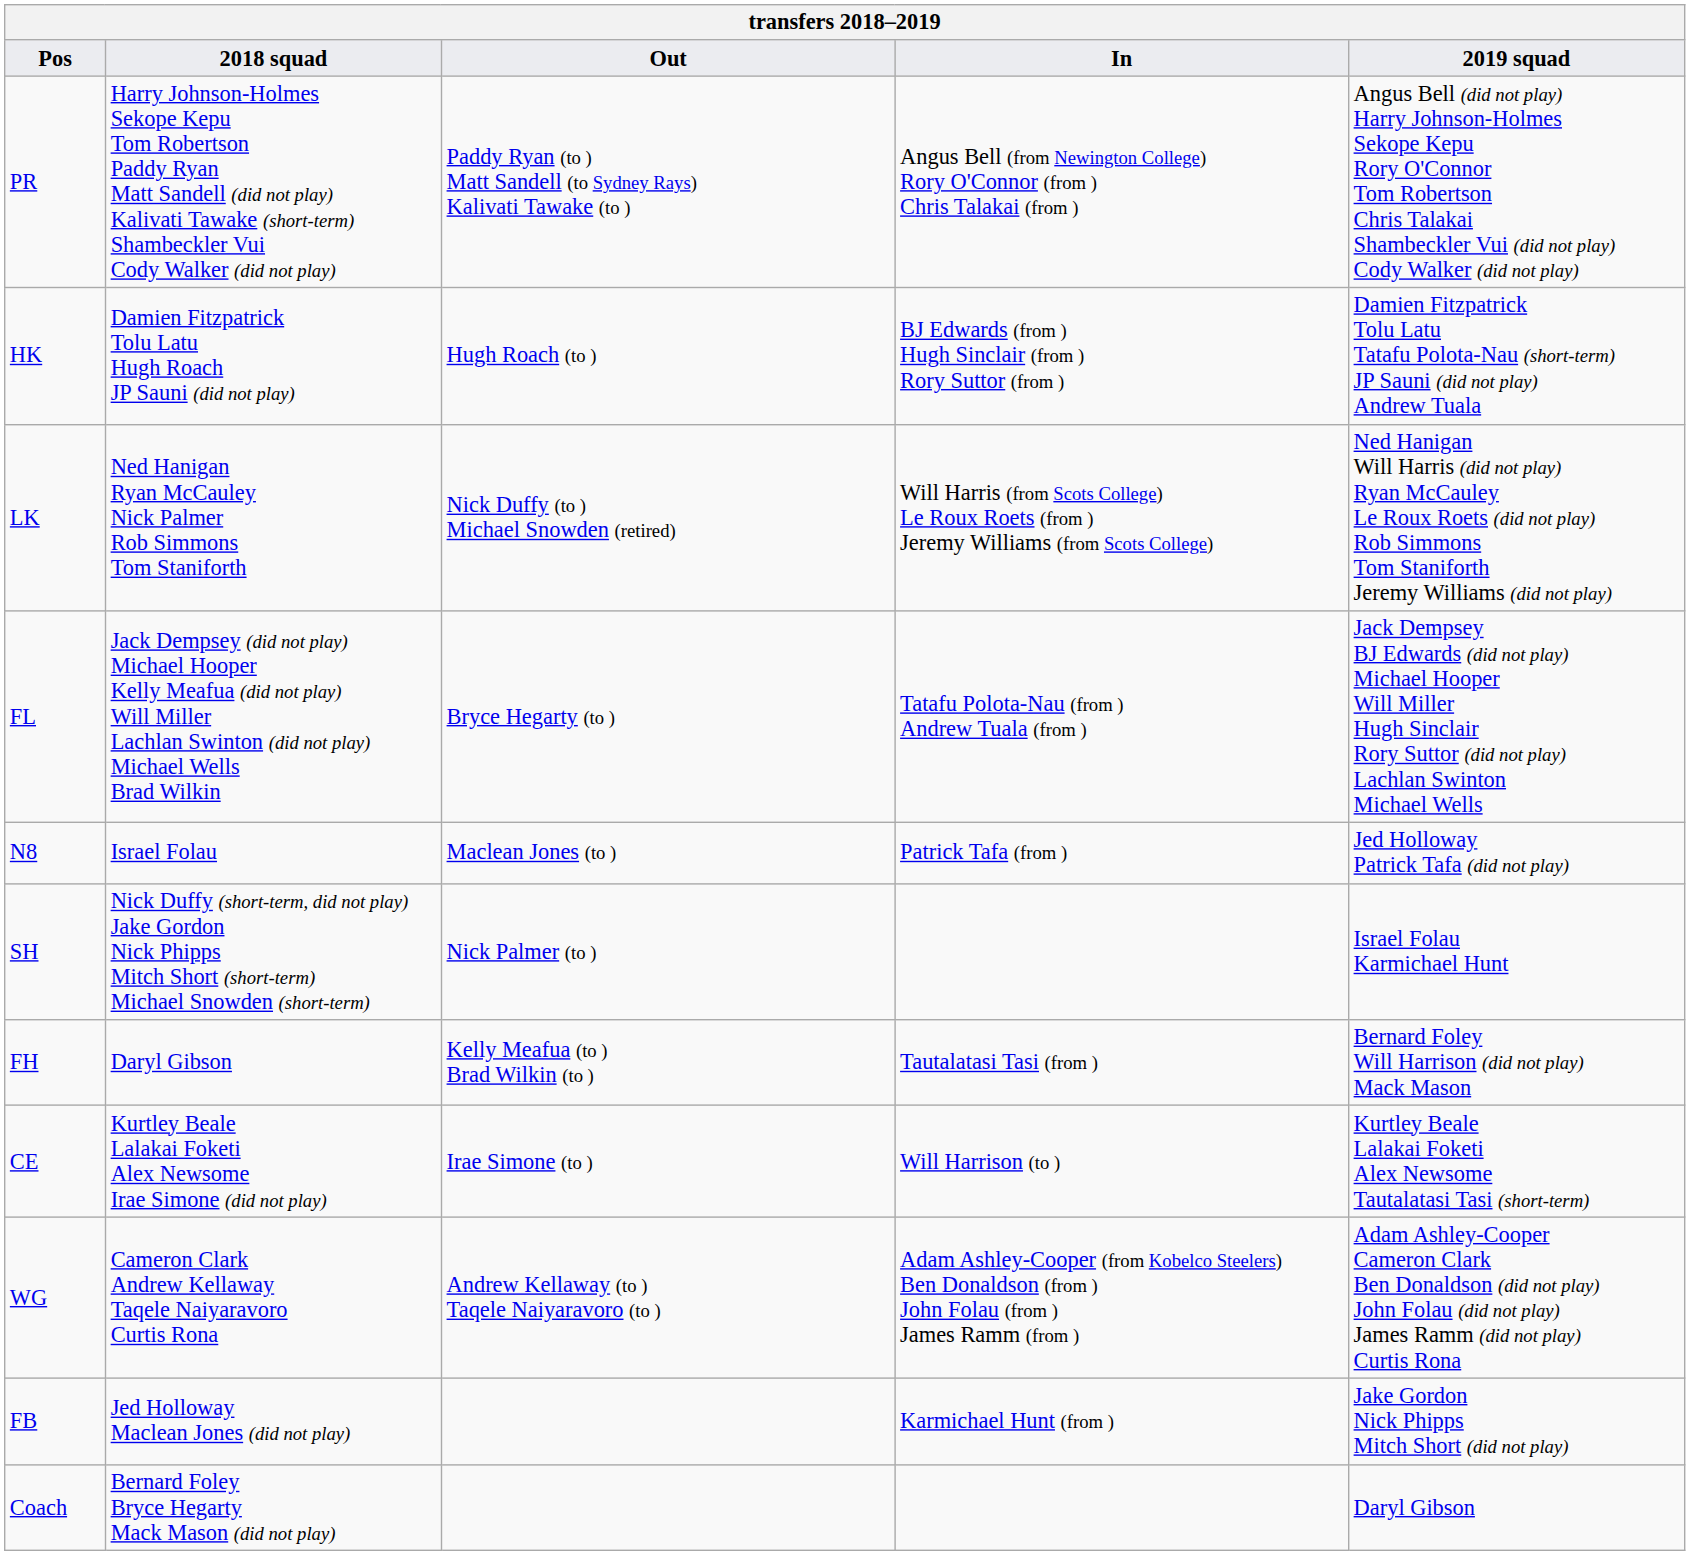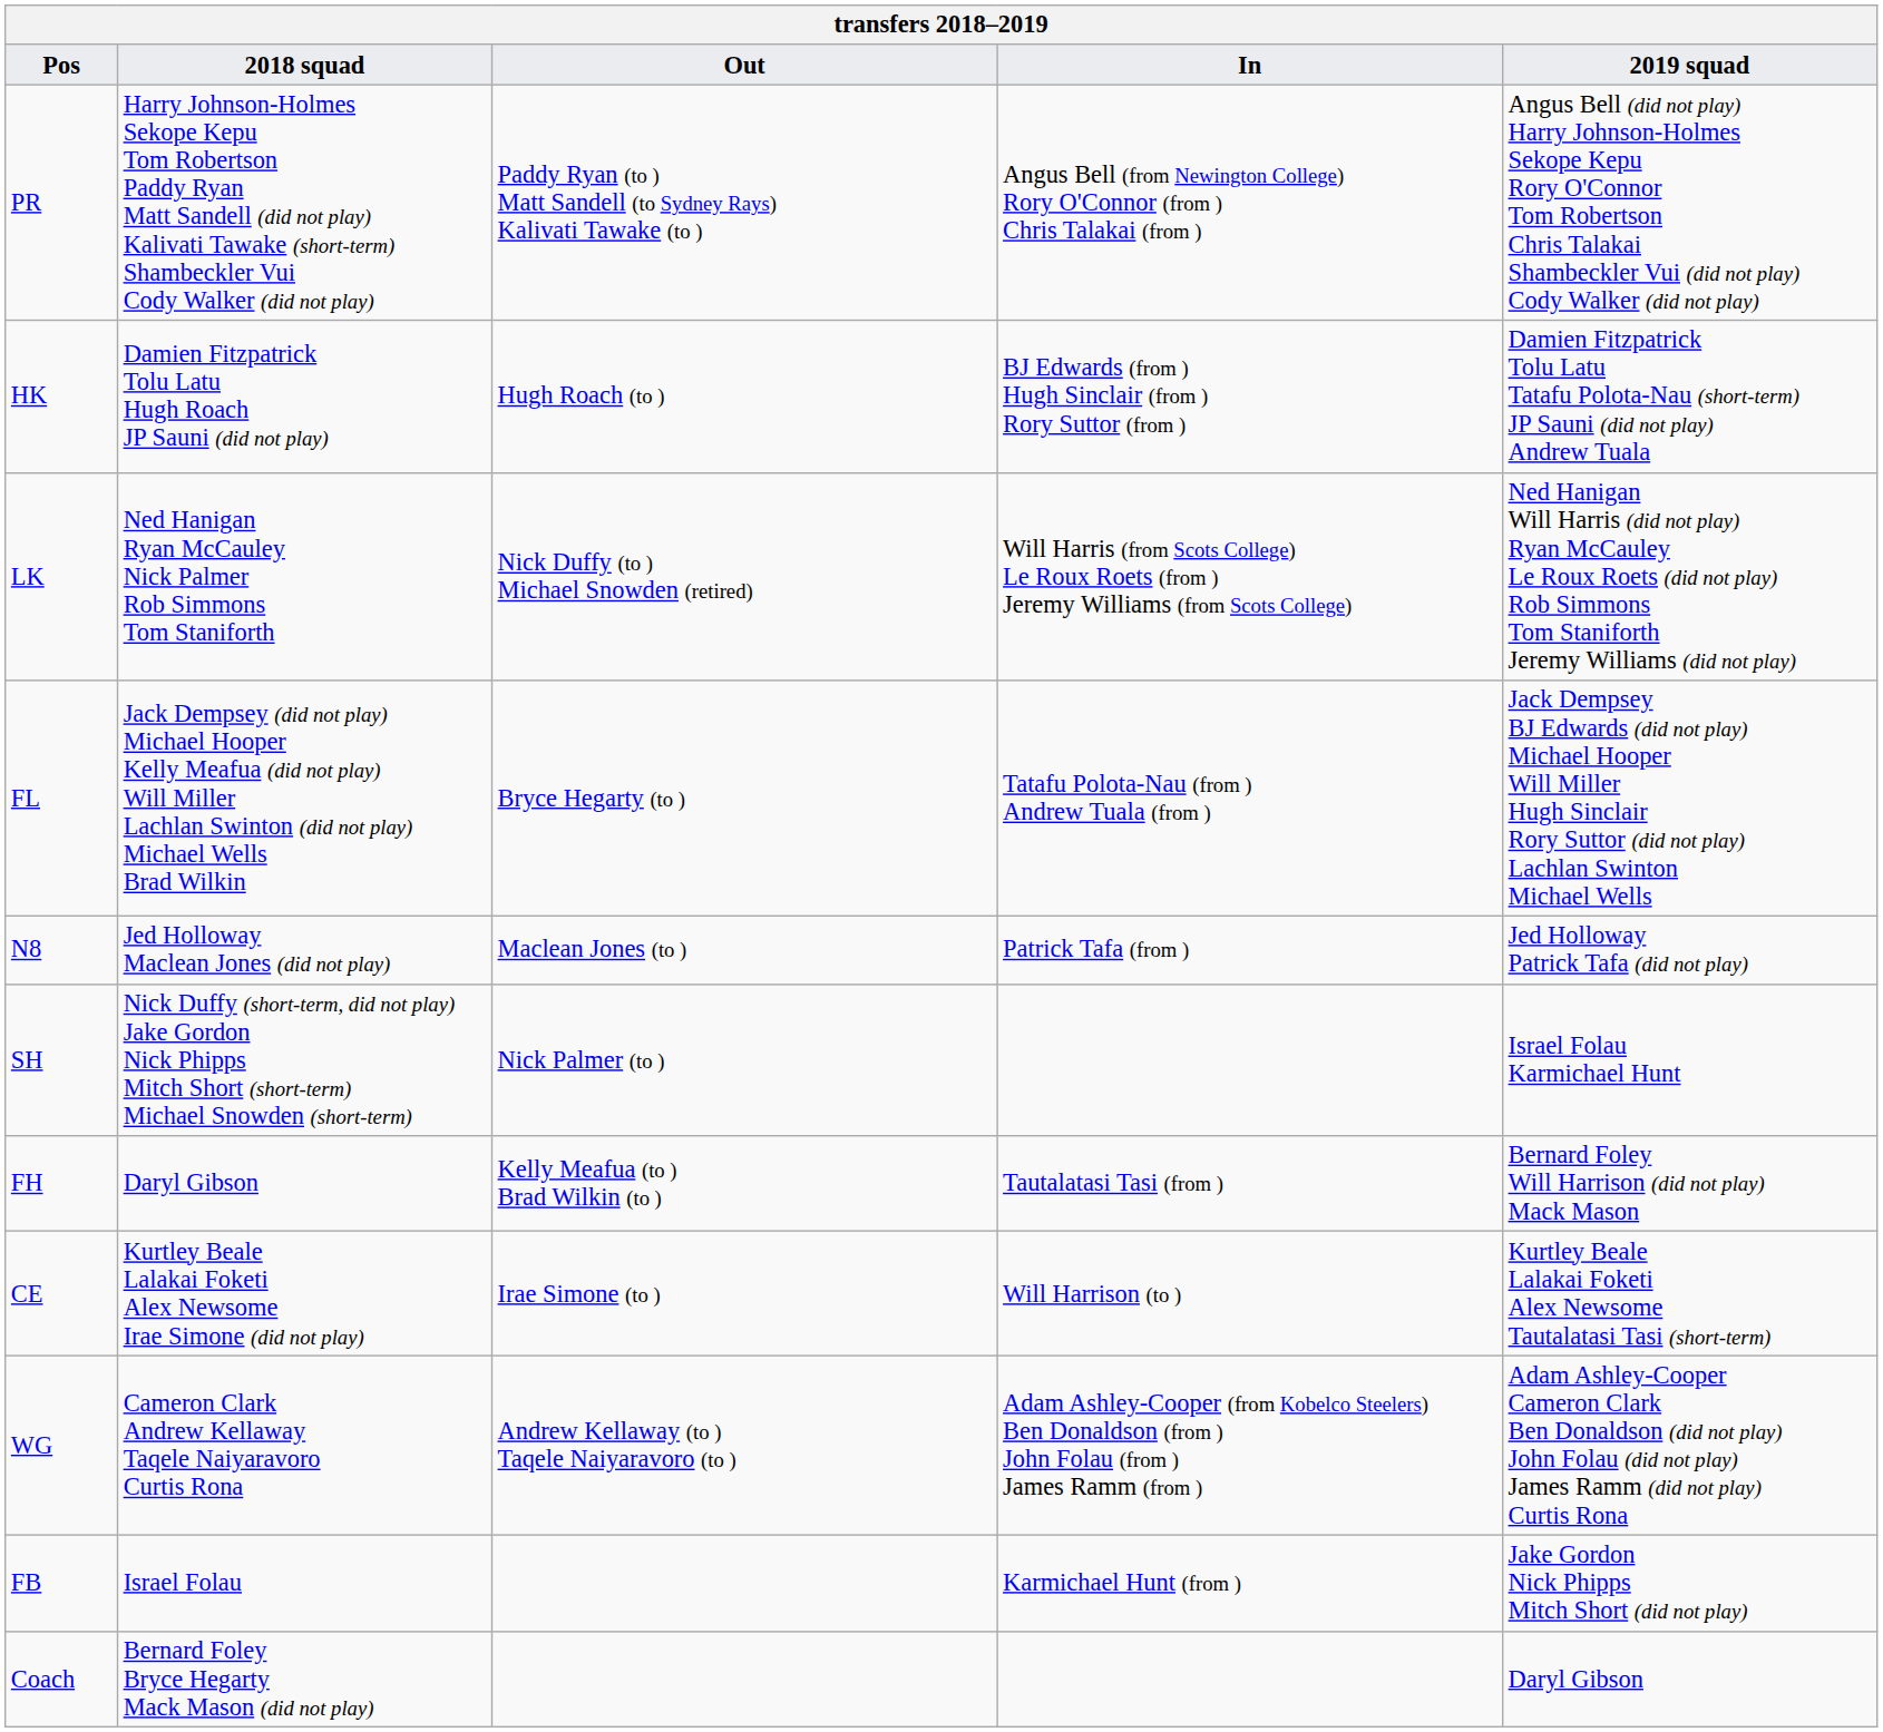 <table class="wikitable" style="text-align: left; width:95%">
 <tr>
 <th colspan="100%"> transfers 2018–2019</th>
 </tr>
 <tr>
 <th style="background:#ebecf0; width:6%;">Pos</th>
 <th style="background:#ebecf0; width:20%;">2018 squad</th>
 <th style="background:#ebecf0; width:27%;">Out</th>
 <th style="background:#ebecf0; width:27%;">In</th>
 <th style="background:#ebecf0; width:20%;">2019 squad</th>
 </tr>
 <tr>
 <td><a href='#'>PR</a></td>
 <td> <a href='#'>Harry Johnson-Holmes</a> <br> <a href='#'>Sekope Kepu</a> <br> <a href='#'>Tom Robertson</a> <br> <a href='#'>Paddy Ryan</a> <br> <a href='#'>Matt Sandell</a> <small><em>(did not play)</em></small> <br> <a href='#'>Kalivati Tawake</a> <small><em>(short-term)</em></small> <br> <a href='#'>Shambeckler Vui</a> <br> <a href='#'>Cody Walker</a> <small><em>(did not play)</em></small></td>
 <td>  <a href='#'>Paddy Ryan</a> <small>(to )</small> <br>  <a href='#'>Matt Sandell</a> <small>(to <a href='#'>Sydney Rays</a>)</small> <br>  <a href='#'>Kalivati Tawake</a> <small>(to )</small></td>
 <td>  Angus Bell <small>(from <a href='#'>Newington College</a>)</small> <br>  <a href='#'>Rory O'Connor</a> <small>(from )</small> <br>  <a href='#'>Chris Talakai</a> <small>(from )</small></td>
 <td> Angus Bell <small><em>(did not play)</em></small> <br> <a href='#'>Harry Johnson-Holmes</a> <br> <a href='#'>Sekope Kepu</a> <br> <a href='#'>Rory O'Connor</a> <br> <a href='#'>Tom Robertson</a> <br> <a href='#'>Chris Talakai</a> <br> <a href='#'>Shambeckler Vui</a> <small><em>(did not play)</em></small> <br> <a href='#'>Cody Walker</a> <small><em>(did not play)</em></small></td>
 </tr>
 <tr>
 <td><a href='#'>HK</a></td>
 <td> <a href='#'>Damien Fitzpatrick</a> <br> <a href='#'>Tolu Latu</a> <br> <a href='#'>Hugh Roach</a> <br> <a href='#'>JP Sauni</a> <small><em>(did not play)</em></small></td>
 <td>  <a href='#'>Hugh Roach</a> <small>(to )</small></td>
 <td>  <a href='#'>BJ Edwards</a> <small>(from )</small> <br>  <a href='#'>Hugh Sinclair</a> <small>(from )</small> <br>  <a href='#'>Rory Suttor</a> <small>(from )</small></td>
 <td> <a href='#'>Damien Fitzpatrick</a> <br> <a href='#'>Tolu Latu</a> <br> <a href='#'>Tatafu Polota-Nau</a> <small><em>(short-term)</em></small> <br> <a href='#'>JP Sauni</a> <small><em>(did not play)</em></small> <br> <a href='#'>Andrew Tuala</a></td>
 </tr>
 <tr>
 <td><a href='#'>LK</a></td>
 <td> <a href='#'>Ned Hanigan</a> <br> <a href='#'>Ryan McCauley</a> <br> <a href='#'>Nick Palmer</a> <br> <a href='#'>Rob Simmons</a> <br> <a href='#'>Tom Staniforth</a></td>
 <td>  <a href='#'>Nick Duffy</a> <small>(to )</small> <br>  <a href='#'>Michael Snowden</a> <small>(retired)</small></td>
 <td>  Will Harris <small>(from <a href='#'>Scots College</a>)</small> <br>  <a href='#'>Le Roux Roets</a> <small>(from )</small> <br>  Jeremy Williams <small>(from <a href='#'>Scots College</a>)</small></td>
 <td> <a href='#'>Ned Hanigan</a> <br> Will Harris <small><em>(did not play)</em></small> <br> <a href='#'>Ryan McCauley</a> <br> <a href='#'>Le Roux Roets</a> <small><em>(did not play)</em></small> <br> <a href='#'>Rob Simmons</a> <br> <a href='#'>Tom Staniforth</a> <br> Jeremy Williams <small><em>(did not play)</em></small></td>
 </tr>
 <tr>
 <td><a href='#'>FL</a></td>
 <td> <a href='#'>Jack Dempsey</a> <small><em>(did not play)</em></small> <br> <a href='#'>Michael Hooper</a> <br> <a href='#'>Kelly Meafua</a> <small><em>(did not play)</em></small> <br> <a href='#'>Will Miller</a> <br> <a href='#'>Lachlan Swinton</a> <small><em>(did not play)</em></small> <br> <a href='#'>Michael Wells</a> <br> <a href='#'>Brad Wilkin</a></td>
 <td>  <a href='#'>Bryce Hegarty</a> <small>(to )</small></td>
 <td>  <a href='#'>Tatafu Polota-Nau</a> <small>(from )</small> <br>  <a href='#'>Andrew Tuala</a> <small>(from )</small></td>
 <td> <a href='#'>Jack Dempsey</a> <br> <a href='#'>BJ Edwards</a> <small><em>(did not play)</em></small> <br> <a href='#'>Michael Hooper</a> <br> <a href='#'>Will Miller</a> <br> <a href='#'>Hugh Sinclair</a> <br> <a href='#'>Rory Suttor</a> <small><em>(did not play)</em></small> <br> <a href='#'>Lachlan Swinton</a> <br> <a href='#'>Michael Wells</a></td>
 </tr>
 <tr>
 <td><a href='#'>N8</a></td>
-<td> <a href='#'>Israel Folau</a></td>
+<td> <a href='#'>Jed Holloway</a> <br> <a href='#'>Maclean Jones</a> <small><em>(did not play)</em></small></td>
 <td>  <a href='#'>Maclean Jones</a> <small>(to )</small></td>
 <td>  <a href='#'>Patrick Tafa</a> <small>(from )</small></td>
 <td> <a href='#'>Jed Holloway</a> <br> <a href='#'>Patrick Tafa</a> <small><em>(did not play)</em></small></td>
 </tr>
 <tr>
 <td><a href='#'>SH</a></td>
 <td> <a href='#'>Nick Duffy</a> <small><em>(short-term, did not play)</em></small> <br> <a href='#'>Jake Gordon</a> <br> <a href='#'>Nick Phipps</a> <br> <a href='#'>Mitch Short</a> <small><em>(short-term)</em></small> <br> <a href='#'>Michael Snowden</a> <small><em>(short-term)</em></small></td>
 <td>  <a href='#'>Nick Palmer</a> <small>(to )</small></td>
 <td></td>
 <td> <a href='#'>Israel Folau</a> <br> <a href='#'>Karmichael Hunt</a></td>
 </tr>
 <tr>
 <td><a href='#'>FH</a></td>
 <td> <a href='#'>Daryl Gibson</a></td>
 <td>  <a href='#'>Kelly Meafua</a> <small>(to )</small> <br>  <a href='#'>Brad Wilkin</a> <small>(to )</small></td>
 <td>  <a href='#'>Tautalatasi Tasi</a> <small>(from )</small></td>
 <td> <a href='#'>Bernard Foley</a> <br> <a href='#'>Will Harrison</a> <small><em>(did not play)</em></small> <br> <a href='#'>Mack Mason</a></td>
 </tr>
 <tr>
 <td><a href='#'>CE</a></td>
 <td> <a href='#'>Kurtley Beale</a> <br> <a href='#'>Lalakai Foketi</a> <br> <a href='#'>Alex Newsome</a> <br> <a href='#'>Irae Simone</a> <small><em>(did not play)</em></small></td>
 <td>  <a href='#'>Irae Simone</a> <small>(to )</small></td>
 <td>  <a href='#'>Will Harrison</a> <small>(to )</small></td>
 <td> <a href='#'>Kurtley Beale</a> <br> <a href='#'>Lalakai Foketi</a> <br> <a href='#'>Alex Newsome</a> <br> <a href='#'>Tautalatasi Tasi</a> <small><em>(short-term)</em></small></td>
 </tr>
 <tr>
 <td><a href='#'>WG</a></td>
 <td> <a href='#'>Cameron Clark</a> <br> <a href='#'>Andrew Kellaway</a> <br> <a href='#'>Taqele Naiyaravoro</a> <br> <a href='#'>Curtis Rona</a></td>
 <td>  <a href='#'>Andrew Kellaway</a> <small>(to )</small> <br>  <a href='#'>Taqele Naiyaravoro</a> <small>(to )</small></td>
 <td>  <a href='#'>Adam Ashley-Cooper</a> <small>(from  <a href='#'>Kobelco Steelers</a>)</small> <br>  <a href='#'>Ben Donaldson</a> <small>(from )</small> <br>  <a href='#'>John Folau</a> <small>(from )</small> <br>  James Ramm <small>(from )</small></td>
 <td> <a href='#'>Adam Ashley-Cooper</a> <br> <a href='#'>Cameron Clark</a> <br> <a href='#'>Ben Donaldson</a> <small><em>(did not play)</em></small> <br> <a href='#'>John Folau</a> <small><em>(did not play)</em></small> <br> James Ramm <small><em>(did not play)</em></small> <br> <a href='#'>Curtis Rona</a></td>
 </tr>
 <tr>
 <td><a href='#'>FB</a></td>
-<td> <a href='#'>Jed Holloway</a> <br> <a href='#'>Maclean Jones</a> <small><em>(did not play)</em></small></td>
+<td> <a href='#'>Israel Folau</a></td>
 <td></td>
 <td>  <a href='#'>Karmichael Hunt</a> <small>(from )</small></td>
 <td> <a href='#'>Jake Gordon</a> <br> <a href='#'>Nick Phipps</a> <br> <a href='#'>Mitch Short</a> <small><em>(did not play)</em></small></td>
 </tr>
 <tr>
 <td><a href='#'>Coach</a></td>
 <td> <a href='#'>Bernard Foley</a> <br> <a href='#'>Bryce Hegarty</a> <br> <a href='#'>Mack Mason</a> <small><em>(did not play)</em></small></td>
 <td></td>
 <td></td>
 <td> <a href='#'>Daryl Gibson</a></td>
 </tr>
 </table>
